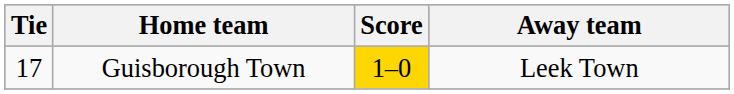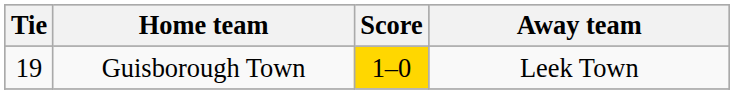 <table class="wikitable" style="text-align:center;">
 <tr>
 <th width=20>Tie</th>
 <th width=175>Home team</th>
 <th width=20>Score</th>
 <th width=175>Away team</th>
 </tr>
 <tr>
-<td>17</td>
+<td>19</td>
 <td>Guisborough Town</td>
 <td style="background: gold;">1–0</td>
 <td>Leek Town</td>
 </tr>
 </table>
